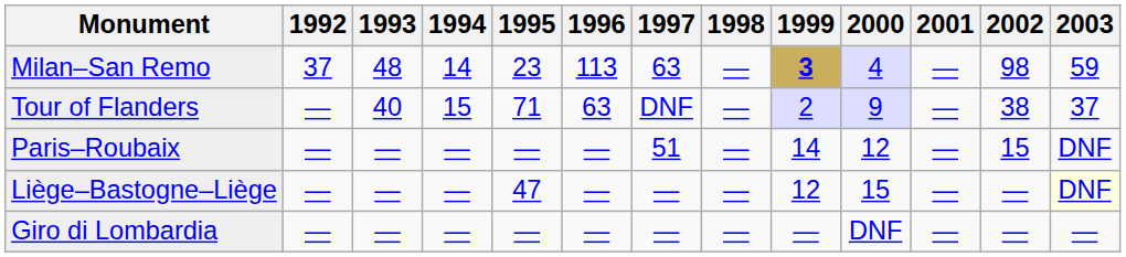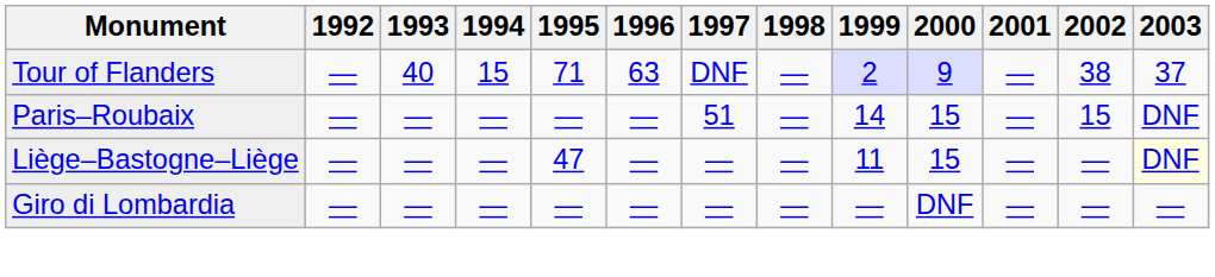 <table class="wikitable">
 <tr>
 <th>Monument</th>
 <th scope="col">1992</th>
 <th scope="col">1993</th>
 <th scope="col">1994</th>
 <th scope="col">1995</th>
 <th scope="col">1996</th>
 <th scope="col">1997</th>
 <th scope="col">1998</th>
 <th scope="col">1999</th>
 <th scope="col">2000</th>
 <th scope="col">2001</th>
 <th scope="col">2002</th>
 <th scope="col">2003</th>
-</tr>
-<tr style="text-align:center;">
-<td style="text-align:left; background:#efefef;"><a href='#'>Milan–San Remo</a></td>
-<td><a href='#'>37</a></td>
-<td><a href='#'>48</a></td>
-<td><a href='#'>14</a></td>
-<td><a href='#'>23</a></td>
-<td><a href='#'>113</a></td>
-<td><a href='#'>63</a></td>
-<td><a href='#'>—</a></td>
-<td style="background:#C9AE5D;"><a href='#'><strong>3</strong></a></td>
-<td style="background:#ddf;"><a href='#'>4</a></td>
-<td><a href='#'>—</a></td>
-<td><a href='#'>98</a></td>
-<td><a href='#'>59</a></td>
 </tr>
 <tr style="text-align:center;">
 <td style="text-align:left; background:#efefef;"><a href='#'>Tour of Flanders</a></td>
 <td><a href='#'>—</a></td>
 <td><a href='#'>40</a></td>
 <td><a href='#'>15</a></td>
 <td><a href='#'>71</a></td>
 <td><a href='#'>63</a></td>
 <td><a href='#'>DNF</a></td>
 <td><a href='#'>—</a></td>
 <td style="background:#ddf;"><a href='#'>2</a></td>
 <td style="background:#ddf;"><a href='#'>9</a></td>
 <td><a href='#'>—</a></td>
 <td><a href='#'>38</a></td>
 <td><a href='#'>37</a></td>
 </tr>
 <tr style="text-align:center;">
 <td style="text-align:left; background:#efefef;"><a href='#'>Paris–Roubaix</a></td>
 <td><a href='#'>—</a></td>
 <td><a href='#'>—</a></td>
 <td><a href='#'>—</a></td>
 <td><a href='#'>—</a></td>
 <td><a href='#'>—</a></td>
 <td><a href='#'>51</a></td>
 <td><a href='#'>—</a></td>
 <td><a href='#'>14</a></td>
-<td><a href='#'>12</a></td>
+<td><a href='#'>15</a></td>
 <td><a href='#'>—</a></td>
 <td><a href='#'>15</a></td>
 <td><a href='#'>DNF</a></td>
 </tr>
 <tr style="text-align:center;">
 <td style="text-align:left; background:#efefef;"><a href='#'>Liège–Bastogne–Liège</a></td>
 <td><a href='#'>—</a></td>
 <td><a href='#'>—</a></td>
 <td><a href='#'>—</a></td>
 <td><a href='#'>47</a></td>
 <td><a href='#'>—</a></td>
 <td><a href='#'>—</a></td>
 <td><a href='#'>—</a></td>
-<td><a href='#'>12</a></td>
+<td><a href='#'>11</a></td>
 <td><a href='#'>15</a></td>
 <td><a href='#'>—</a></td>
 <td><a href='#'>—</a></td>
 <td style="background: lightyellow;"><a href='#'>DNF</a></td>
 </tr>
 <tr style="text-align:center;">
 <td style="text-align:left; background:#efefef;"><a href='#'>Giro di Lombardia</a></td>
 <td><a href='#'>—</a></td>
 <td><a href='#'>—</a></td>
 <td><a href='#'>—</a></td>
 <td><a href='#'>—</a></td>
 <td><a href='#'>—</a></td>
 <td><a href='#'>—</a></td>
 <td><a href='#'>—</a></td>
 <td><a href='#'>—</a></td>
 <td><a href='#'>DNF</a></td>
 <td><a href='#'>—</a></td>
 <td><a href='#'>—</a></td>
 <td><a href='#'>—</a></td>
 </tr>
 </table>
